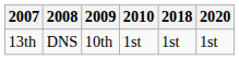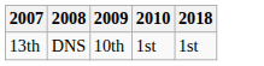 <table class="wikitable">
 <tr>
 <th>2007</th>
 <th>2008</th>
 <th>2009</th>
 <th>2010</th>
 <th>2018</th>
-<th>2020</th>
 </tr>
 <tr>
 <td>13th</td>
 <td>DNS</td>
 <td>10th</td>
 <td>1st</td>
 <td>1st</td>
-<td>1st</td>
 </tr>
 </table>
